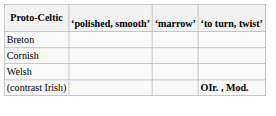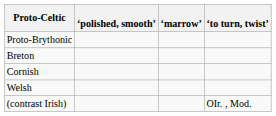 <table class="wikitable" style="margin-left: 1.6em">
 <tr>
 <th>Proto-Celtic</th>
 <th><br><span>‘polished, smooth’</span></th>
 <th><br><span>‘marrow’</span></th>
 <th><br><span>‘to turn, twist’</span></th>
+</tr>
+<tr>
+<td>Proto-Brythonic</td>
+<td></td>
+<td></td>
+<td></td>
 </tr>
 <tr>
 <td>Breton</td>
 <td></td>
 <td></td>
 <td></td>
 </tr>
 <tr>
 <td>Cornish</td>
 <td></td>
 <td></td>
 <td></td>
 </tr>
 <tr>
 <td>Welsh</td>
 <td></td>
 <td></td>
 <td></td>
 </tr>
 <tr>
 <td>(contrast Irish)</td>
 <td></td>
 <td></td>
-<td><strong>OIr. , Mod. </strong></td>
+<td>OIr. , Mod. </td>
 </tr>
 </table>
